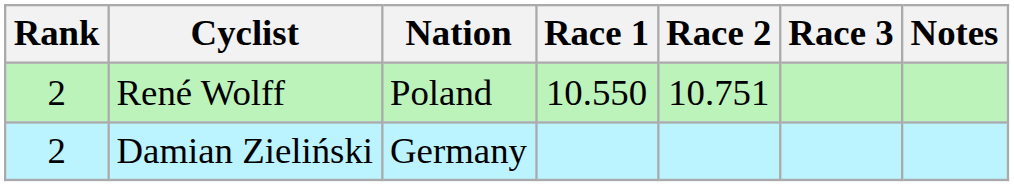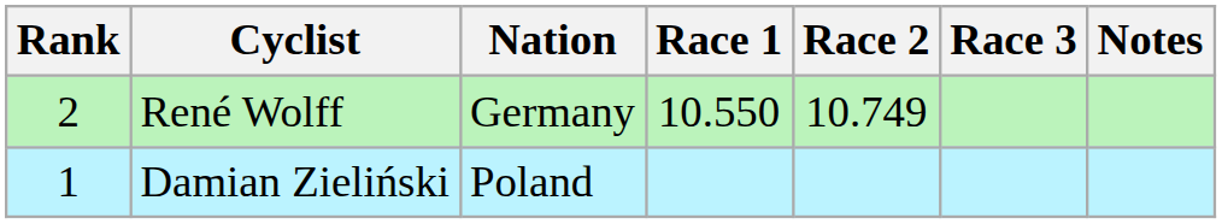 <table class="wikitable sortable" style="text-align:center">
 <tr>
 <th>Rank</th>
 <th>Cyclist</th>
 <th>Nation</th>
 <th>Race 1</th>
 <th>Race 2</th>
 <th>Race 3</th>
 <th>Notes</th>
 </tr>
 <tr bgcolor=bbf3bb>
 <td>2</td>
 <td align=left>René Wolff</td>
-<td align=left>Poland</td>
+<td align=left>Germany</td>
 <td>10.550</td>
-<td>10.751</td>
+<td>10.749</td>
 <td></td>
 <td></td>
 </tr>
 <tr bgcolor=bbf3ff>
-<td>2</td>
+<td>1</td>
 <td align=left>Damian Zieliński</td>
-<td align=left>Germany</td>
+<td align=left>Poland</td>
 <td></td>
 <td></td>
 <td></td>
 <td></td>
 </tr>
 </table>
